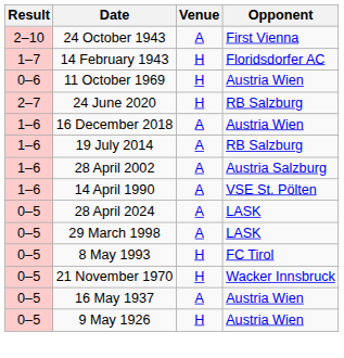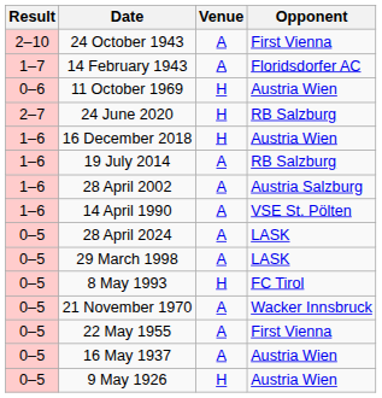 <table class="wikitable" style="text-align:center">
 <tr>
 <th>Result</th>
 <th>Date</th>
 <th>Venue</th>
 <th>Opponent</th>
 </tr>
 <tr>
 <td style="background:#fcc">2–10</td>
 <td>24 October 1943</td>
 <td><a href='#'>A</a></td>
 <td align="left"><a href='#'>First Vienna</a></td>
 </tr>
 <tr>
 <td style="background:#fcc">1–7</td>
 <td>14 February 1943</td>
-<td><a href='#'>H</a></td>
+<td><a href='#'>A</a></td>
 <td align="left"><a href='#'>Floridsdorfer AC</a></td>
 </tr>
 <tr>
 <td style="background:#fcc">0–6</td>
 <td>11 October 1969</td>
 <td><a href='#'>H</a></td>
 <td align="left"><a href='#'>Austria Wien</a></td>
 </tr>
 <tr>
 <td style="background:#fcc">2–7</td>
 <td>24 June 2020</td>
 <td><a href='#'>H</a></td>
 <td align="left"><a href='#'>RB Salzburg</a></td>
 </tr>
 <tr>
 <td style="background:#fcc">1–6</td>
 <td>16 December 2018</td>
-<td><a href='#'>A</a></td>
+<td><a href='#'>H</a></td>
 <td align="left"><a href='#'>Austria Wien</a></td>
 </tr>
 <tr>
 <td style="background:#fcc">1–6</td>
 <td>19 July 2014</td>
 <td><a href='#'>A</a></td>
 <td align="left"><a href='#'>RB Salzburg</a></td>
 </tr>
 <tr>
 <td style="background:#fcc">1–6</td>
 <td>28 April 2002</td>
 <td><a href='#'>A</a></td>
 <td align="left"><a href='#'>Austria Salzburg</a></td>
 </tr>
 <tr>
 <td style="background:#fcc">1–6</td>
 <td>14 April 1990</td>
 <td><a href='#'>A</a></td>
 <td align="left"><a href='#'>VSE St. Pölten</a></td>
 </tr>
 <tr>
 <td style="background:#fcc">0–5</td>
 <td>28 April 2024</td>
 <td><a href='#'>A</a></td>
 <td align="left"><a href='#'>LASK</a></td>
 </tr>
 <tr>
 <td style="background:#fcc">0–5</td>
 <td>29 March 1998</td>
 <td><a href='#'>A</a></td>
 <td align="left"><a href='#'>LASK</a></td>
 </tr>
 <tr>
 <td style="background:#fcc">0–5</td>
 <td>8 May 1993</td>
 <td><a href='#'>H</a></td>
 <td align="left"><a href='#'>FC Tirol</a></td>
 </tr>
 <tr>
 <td style="background:#fcc">0–5</td>
 <td>21 November 1970</td>
-<td><a href='#'>H</a></td>
+<td><a href='#'>A</a></td>
 <td align="left"><a href='#'>Wacker Innsbruck</a></td>
+</tr>
+<tr>
+<td style="background:#fcc">0–5</td>
+<td>22 May 1955</td>
+<td><a href='#'>A</a></td>
+<td align="left"><a href='#'>First Vienna</a></td>
 </tr>
 <tr>
 <td style="background:#fcc">0–5</td>
 <td>16 May 1937</td>
 <td><a href='#'>A</a></td>
 <td align="left"><a href='#'>Austria Wien</a></td>
 </tr>
 <tr>
 <td style="background:#fcc">0–5</td>
 <td>9 May 1926</td>
 <td><a href='#'>H</a></td>
 <td align="left"><a href='#'>Austria Wien</a></td>
 </tr>
 </table>
